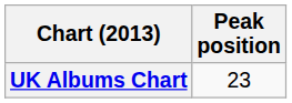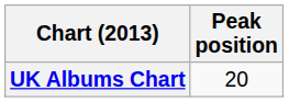 <table class="wikitable sortable plainrowheaders" style="text-align:center">
 <tr>
 <th scope="col">Chart (2013)</th>
 <th scope="col">Peak<br>position</th>
 </tr>
 <tr>
 <th scope="row"><a href='#'>UK Albums Chart</a></th>
-<td align="center">23</td>
+<td align="center">20</td>
 </tr>
 </table>
